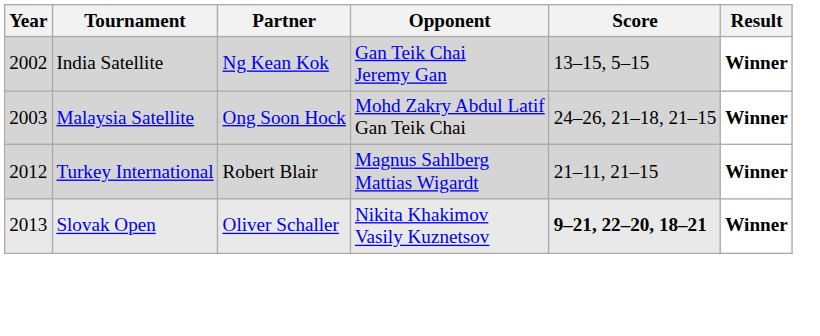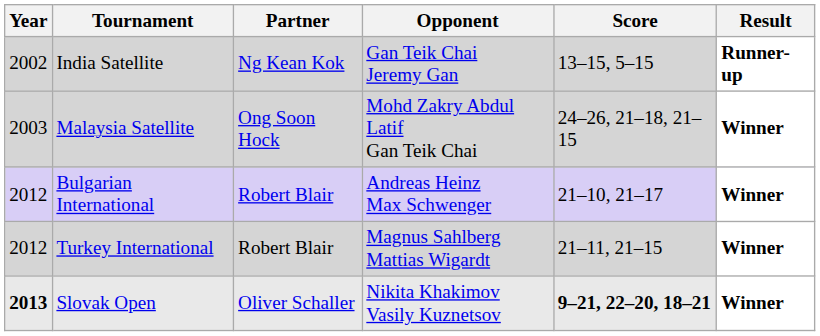 <table class="sortable wikitable" style="font-size: 90%;">
 <tr>
 <th>Year</th>
 <th>Tournament</th>
 <th>Partner</th>
 <th>Opponent</th>
 <th>Score</th>
 <th>Result</th>
 </tr>
 <tr style="background:#D5D5D5">
 <td align="center">2002</td>
 <td align="left">India Satellite</td>
 <td align="left"> <a href='#'>Ng Kean Kok</a></td>
 <td align="left"> <a href='#'>Gan Teik Chai</a> <br>  <a href='#'>Jeremy Gan</a></td>
 <td align="left">13–15, 5–15</td>
-<td style="text-align:left; background:white"> <strong>Winner</strong></td>
+<td style="text-align:left; background:white"> <strong>Runner-up</strong></td>
 </tr>
 <tr style="background:#D5D5D5">
 <td align="center">2003</td>
 <td align="left"><a href='#'>Malaysia Satellite</a></td>
 <td align="left"> <a href='#'>Ong Soon Hock</a></td>
 <td align="left"> <a href='#'>Mohd Zakry Abdul Latif</a> <br>  Gan Teik Chai</td>
 <td align="left">24–26, 21–18, 21–15</td>
+<td style="text-align:left; background:white"> <strong>Winner</strong></td>
+</tr>
+<tr style="background:#D8CEF6">
+<td align="center">2012</td>
+<td align="left"><a href='#'>Bulgarian International</a></td>
+<td align="left"> <a href='#'>Robert Blair</a></td>
+<td align="left"> <a href='#'>Andreas Heinz</a> <br>  <a href='#'>Max Schwenger</a></td>
+<td align="left">21–10, 21–17</td>
 <td style="text-align:left; background:white"> <strong>Winner</strong></td>
 </tr>
 <tr style="background:#D5D5D5">
 <td align="center">2012</td>
 <td align="left"><a href='#'>Turkey International</a></td>
 <td align="left"> Robert Blair</td>
 <td align="left"> <a href='#'>Magnus Sahlberg</a> <br>  <a href='#'>Mattias Wigardt</a></td>
 <td align="left">21–11, 21–15</td>
 <td style="text-align:left; background:white"> <strong>Winner</strong></td>
 </tr>
 <tr style="background:#E9E9E9">
-<td align="center">2013</td>
+<td align="center"><strong>2013</strong></td>
 <td align="left"><a href='#'>Slovak Open</a></td>
 <td align="left"> <a href='#'>Oliver Schaller</a></td>
 <td align="left"> <a href='#'>Nikita Khakimov</a> <br>  <a href='#'>Vasily Kuznetsov</a></td>
 <td align="left"><strong>9–21, 22–20, 18–21</strong></td>
 <td style="text-align:left; background:white"> <strong>Winner</strong></td>
 </tr>
 </table>
